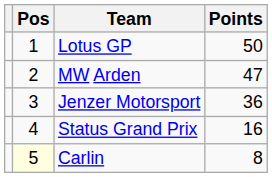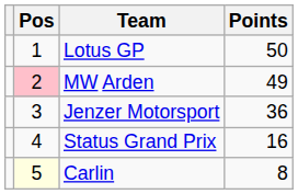 <table class="wikitable" style="font-size: 85%;">
 <tr>
 <th></th>
 <th>Pos</th>
 <th>Team</th>
 <th>Points</th>
 </tr>
 <tr>
 <td align="left"></td>
 <td align="center">1</td>
 <td> <a href='#'>Lotus GP</a></td>
 <td align="right">50</td>
 </tr>
 <tr>
 <td align="left"></td>
-<td align="center">2</td>
+<td align="center" style="background: pink;">2</td>
 <td> <a href='#'>MW</a> <a href='#'>Arden</a></td>
-<td align="right">47</td>
+<td align="right">49</td>
 </tr>
 <tr>
 <td align="left"></td>
 <td align="center">3</td>
 <td> <a href='#'>Jenzer Motorsport</a></td>
 <td align="right">36</td>
 </tr>
 <tr>
 <td align="left"></td>
 <td align="center">4</td>
 <td> <a href='#'>Status Grand Prix</a></td>
 <td align="right">16</td>
 </tr>
 <tr>
 <td align="left"></td>
 <td align="center" style="background: lightyellow;">5</td>
 <td> <a href='#'>Carlin</a></td>
 <td align="right">8</td>
 </tr>
 </table>
